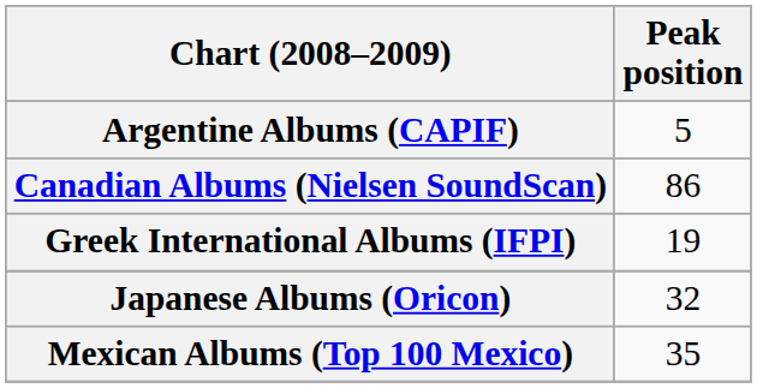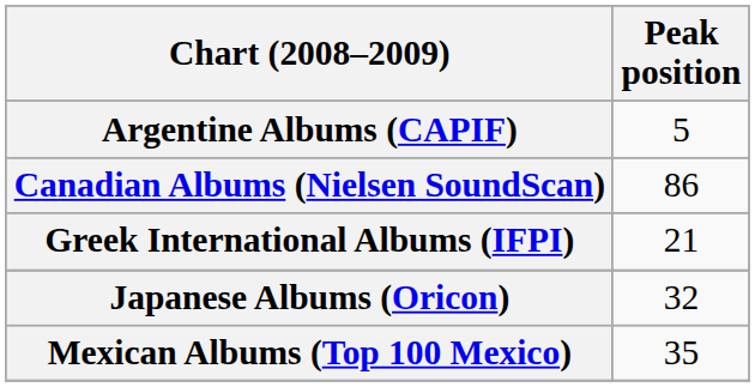 <table class="wikitable sortable plainrowheaders" style="text-align:center">
 <tr>
 <th scope="col">Chart (2008–2009)</th>
 <th scope="col">Peak<br>position</th>
 </tr>
 <tr>
 <th scope="row">Argentine Albums (<a href='#'>CAPIF</a>)</th>
 <td>5</td>
 </tr>
 <tr>
 <th scope="row"><a href='#'>Canadian Albums</a> (<a href='#'>Nielsen SoundScan</a>)</th>
 <td>86</td>
 </tr>
 <tr>
 <th scope="row">Greek International Albums (<a href='#'>IFPI</a>)</th>
-<td>19</td>
+<td>21</td>
 </tr>
 <tr>
 </tr>
 <tr>
 </tr>
 <tr>
 <th scope="row">Japanese Albums (<a href='#'>Oricon</a>)</th>
 <td>32</td>
 </tr>
 <tr>
 <th scope="row">Mexican Albums (<a href='#'>Top 100 Mexico</a>)</th>
 <td>35</td>
 </tr>
 <tr>
 </tr>
 </table>
